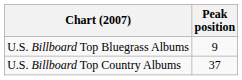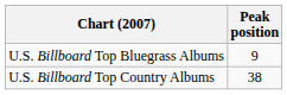 <table class="wikitable">
 <tr>
 <th>Chart (2007)</th>
 <th>Peak<br>position</th>
 </tr>
 <tr>
 <td>U.S. <em>Billboard</em> Top Bluegrass Albums</td>
 <td align="center">9</td>
 </tr>
 <tr>
 <td>U.S. <em>Billboard</em> Top Country Albums</td>
-<td align="center">37</td>
+<td align="center">38</td>
 </tr>
 </table>
